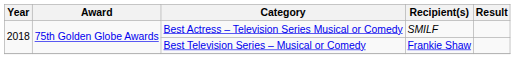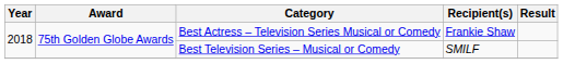 <table class="wikitable sortable plainrowheaders">
 <tr>
 <th scope="col">Year</th>
 <th scope="col">Award</th>
 <th scope="col">Category</th>
 <th scope="col">Recipient(s)</th>
 <th scope="col">Result</th>
 </tr>
 <tr>
 <td rowspan="2" align="center">2018</td>
 <td rowspan="2" align="center"><a href='#'>75th Golden Globe Awards</a></td>
 <td><a href='#'>Best Actress – Television Series Musical or Comedy</a></td>
-<td><em>SMILF</em></td>
+<td><a href='#'>Frankie Shaw</a></td>
 <td></td>
 </tr>
 <tr>
 <td><a href='#'>Best Television Series – Musical or Comedy</a></td>
-<td><a href='#'>Frankie Shaw</a></td>
+<td><em>SMILF</em></td>
 <td></td>
 </tr>
 <tr>
 </tr>
 </table>
